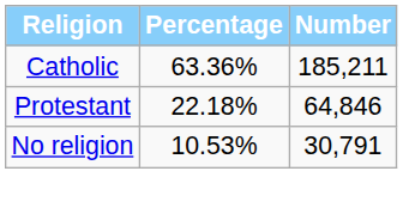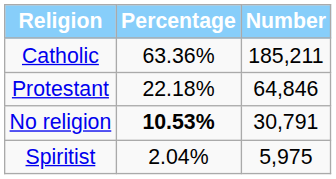 <table class="wikitable">
 <tr>
 <th style="background:#87CEFA; color:white">Religion</th>
 <th style="background:#87CEFA; color:white">Percentage</th>
 <th style="background:#87CEFA; color:white">Number</th>
 </tr>
 <tr align="center">
 <td><a href='#'>Catholic</a></td>
 <td>63.36%</td>
 <td>185,211</td>
 </tr>
 <tr align="center">
 <td><a href='#'>Protestant</a></td>
 <td>22.18%</td>
 <td>64,846</td>
 </tr>
 <tr align="center">
 <td><a href='#'>No religion</a></td>
-<td>10.53%</td>
+<td><strong>10.53%</strong></td>
 <td>30,791</td>
 </tr>
+<tr align="center">
+<td><a href='#'>Spiritist</a></td>
+<td>2.04%</td>
+<td>5,975</td>
+</tr>
 </table>
